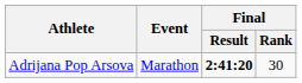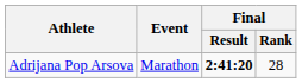 <table class=wikitable style=font-size:90%>
 <tr>
 <th rowspan=2>Athlete</th>
 <th rowspan=2>Event</th>
 <th colspan=2>Final</th>
 </tr>
 <tr style=font-size:95%>
 <th>Result</th>
 <th>Rank</th>
 </tr>
 <tr align=center>
 <td align=left><a href='#'>Adrijana Pop Arsova</a></td>
 <td align=left><a href='#'>Marathon</a></td>
 <td><strong>2:41:20</strong></td>
-<td>30</td>
+<td>28</td>
 </tr>
 </table>
